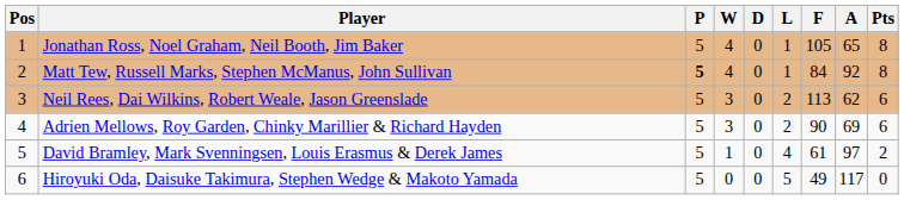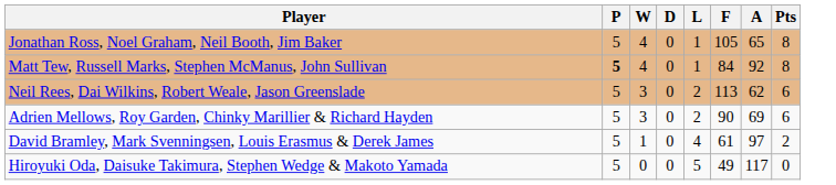 <table class="wikitable" style="font-size: 100%">
 <tr>
-<th width=20>Pos</th>
 <th width=600>Player</th>
 <th width=20>P</th>
 <th width=20>W</th>
 <th width=20>D</th>
 <th width=20>L</th>
 <th width=20>F</th>
 <th width=20>A</th>
 <th width=20>Pts</th>
 </tr>
 <tr align=center style="background: #E6B88A;">
-<td>1</td>
 <td align="left"> <a href='#'>Jonathan Ross</a>, <a href='#'>Noel Graham</a>, <a href='#'>Neil Booth</a>, <a href='#'>Jim Baker</a></td>
 <td>5</td>
 <td>4</td>
 <td>0</td>
 <td>1</td>
 <td>105</td>
 <td>65</td>
 <td>8</td>
 </tr>
 <tr align=center style="background: #E6B88A;">
-<td>2</td>
 <td align="left"> <a href='#'>Matt Tew</a>, <a href='#'>Russell Marks</a>, <a href='#'>Stephen McManus</a>, <a href='#'>John Sullivan</a></td>
 <td><strong>5</strong></td>
 <td>4</td>
 <td>0</td>
 <td>1</td>
 <td>84</td>
 <td>92</td>
 <td>8</td>
 </tr>
 <tr align=center style="background: #E6B88A;">
-<td>3</td>
 <td align="left"> <a href='#'>Neil Rees</a>, <a href='#'>Dai Wilkins</a>, <a href='#'>Robert Weale</a>, <a href='#'>Jason Greenslade</a></td>
 <td>5</td>
 <td>3</td>
 <td>0</td>
 <td>2</td>
 <td>113</td>
 <td>62</td>
 <td>6</td>
 </tr>
 <tr align=center>
-<td>4</td>
 <td align="left"> <a href='#'>Adrien Mellows</a>, <a href='#'>Roy Garden</a>, <a href='#'>Chinky Marillier</a> & <a href='#'>Richard Hayden</a></td>
 <td>5</td>
 <td>3</td>
 <td>0</td>
 <td>2</td>
 <td>90</td>
 <td>69</td>
 <td>6</td>
 </tr>
 <tr align=center>
-<td>5</td>
 <td align="left"> <a href='#'>David Bramley</a>, <a href='#'>Mark Svenningsen</a>, <a href='#'>Louis Erasmus</a> & <a href='#'>Derek James</a></td>
 <td>5</td>
 <td>1</td>
 <td>0</td>
 <td>4</td>
 <td>61</td>
 <td>97</td>
 <td>2</td>
 </tr>
 <tr align=center>
-<td>6</td>
 <td align="left"> <a href='#'>Hiroyuki Oda</a>, <a href='#'>Daisuke Takimura</a>, <a href='#'>Stephen Wedge</a> & <a href='#'>Makoto Yamada</a></td>
 <td>5</td>
 <td>0</td>
 <td>0</td>
 <td>5</td>
 <td>49</td>
 <td>117</td>
 <td>0</td>
 </tr>
 </table>
